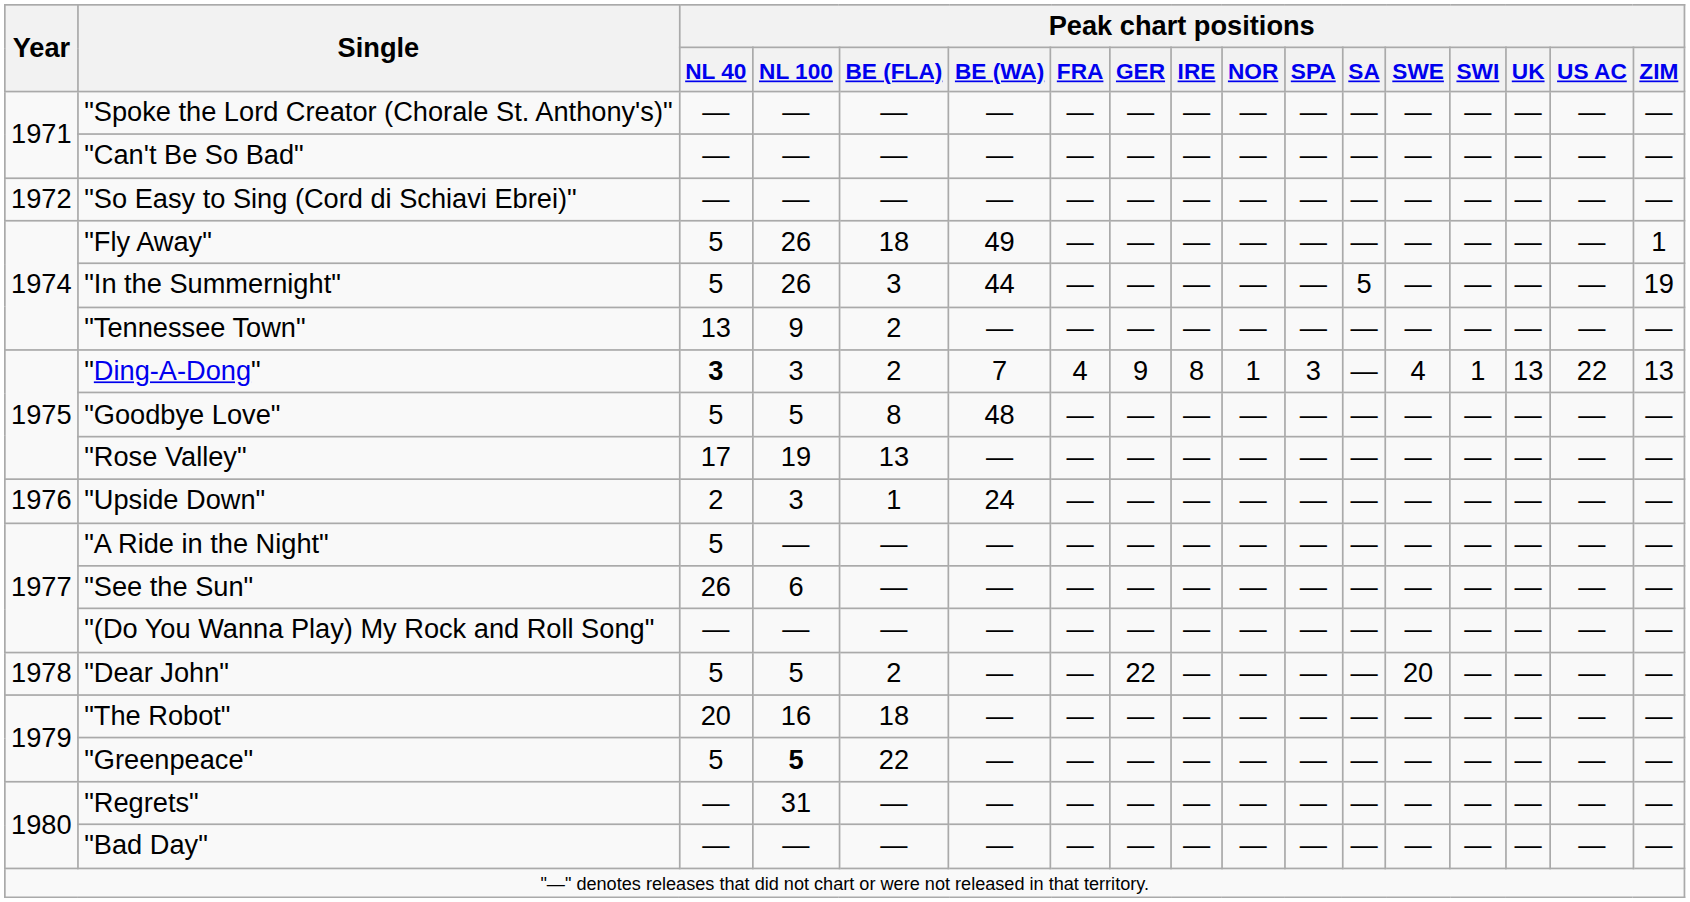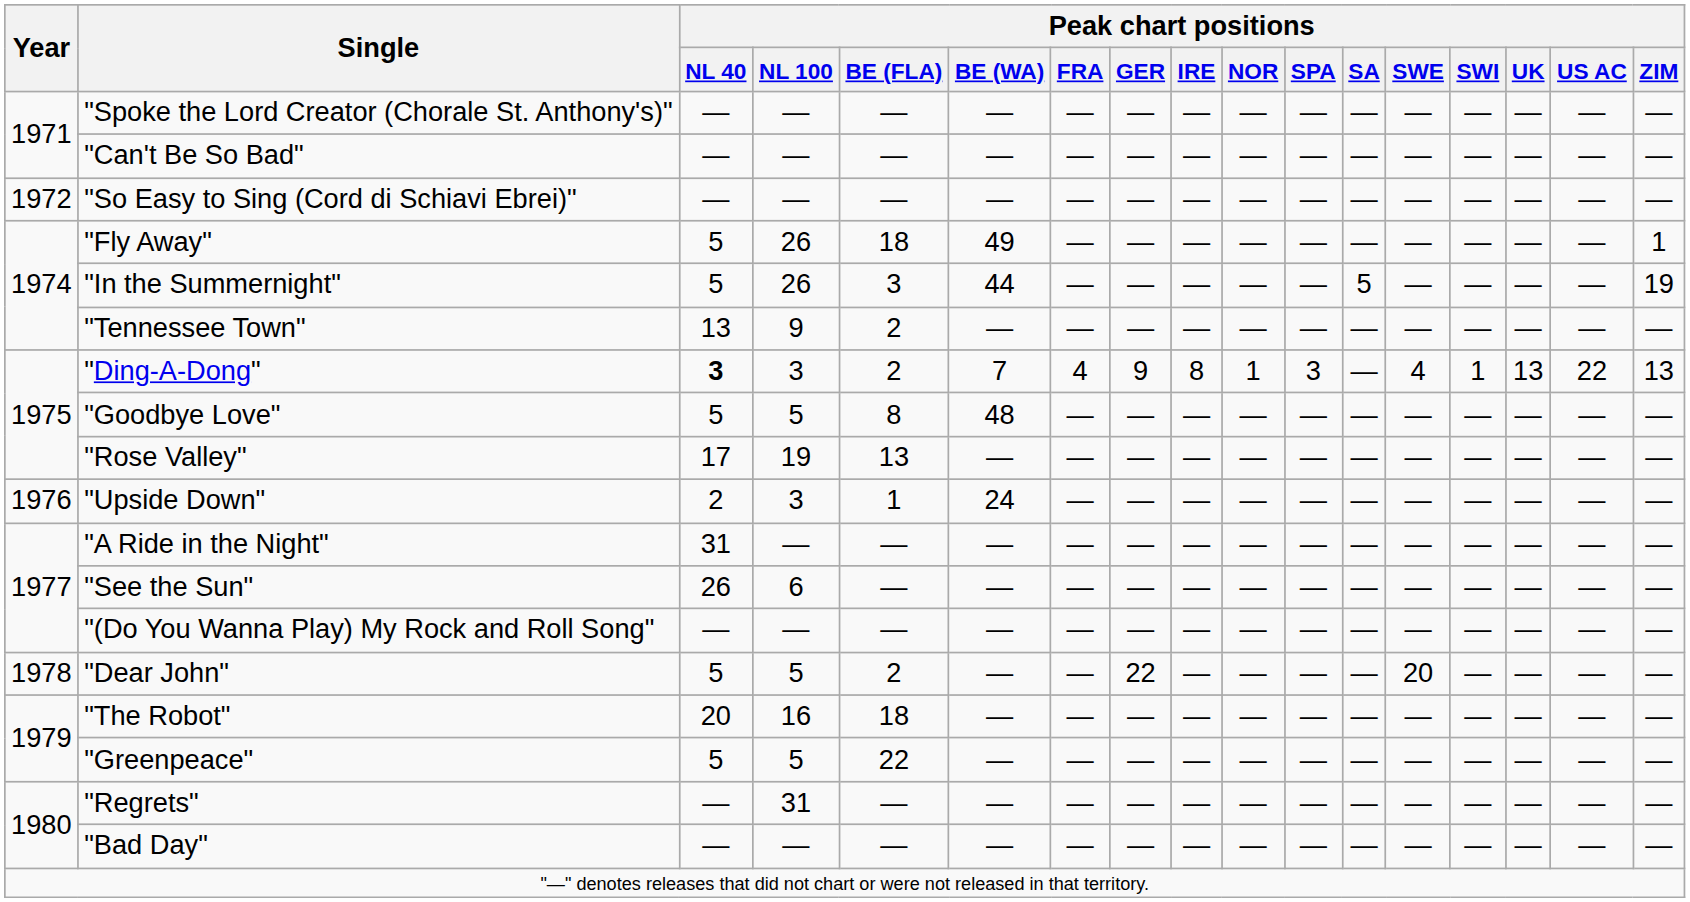 <table class="wikitable" style="text-align:center">
 <tr>
 <th rowspan="2">Year</th>
 <th rowspan="2">Single</th>
 <th colspan="15">Peak chart positions</th>
 </tr>
 <tr>
 <th><small><a href='#'>NL 40</a></small><br></th>
 <th><small><a href='#'>NL 100</a></small><br></th>
 <th><small><a href='#'>BE (FLA)</a></small><br></th>
 <th><small><a href='#'>BE (WA)</a></small><br></th>
 <th><small><a href='#'>FRA</a></small><br></th>
 <th><small><a href='#'>GER</a></small><br></th>
 <th><small><a href='#'>IRE</a></small><br></th>
 <th><small><a href='#'>NOR</a></small><br></th>
 <th><small><a href='#'>SPA</a></small><br></th>
 <th><small><a href='#'>SA</a></small><br></th>
 <th><small><a href='#'>SWE</a></small><br></th>
 <th><small><a href='#'>SWI</a></small><br></th>
 <th><small><a href='#'>UK</a></small><br></th>
 <th><small><a href='#'>US AC</a></small><br></th>
 <th><small><a href='#'>ZIM</a></small><br></th>
 </tr>
 <tr>
 <td rowspan="2">1971</td>
 <td align="left">"Spoke the Lord Creator (Chorale St. Anthony's)"</td>
 <td>—</td>
 <td>—</td>
 <td>—</td>
 <td>—</td>
 <td>—</td>
 <td>—</td>
 <td>—</td>
 <td>—</td>
 <td>—</td>
 <td>—</td>
 <td>—</td>
 <td>—</td>
 <td>—</td>
 <td>—</td>
 <td>—</td>
 </tr>
 <tr>
 <td align="left">"Can't Be So Bad"</td>
 <td>—</td>
 <td>—</td>
 <td>—</td>
 <td>—</td>
 <td>—</td>
 <td>—</td>
 <td>—</td>
 <td>—</td>
 <td>—</td>
 <td>—</td>
 <td>—</td>
 <td>—</td>
 <td>—</td>
 <td>—</td>
 <td>—</td>
 </tr>
 <tr>
 <td>1972</td>
 <td align="left">"So Easy to Sing (Cord di Schiavi Ebrei)"</td>
 <td>—</td>
 <td>—</td>
 <td>—</td>
 <td>—</td>
 <td>—</td>
 <td>—</td>
 <td>—</td>
 <td>—</td>
 <td>—</td>
 <td>—</td>
 <td>—</td>
 <td>—</td>
 <td>—</td>
 <td>—</td>
 <td>—</td>
 </tr>
 <tr>
 <td rowspan="3">1974</td>
 <td align="left">"Fly Away"</td>
 <td>5</td>
 <td>26</td>
 <td>18</td>
 <td>49</td>
 <td>—</td>
 <td>—</td>
 <td>—</td>
 <td>—</td>
 <td>—</td>
 <td>—</td>
 <td>—</td>
 <td>—</td>
 <td>—</td>
 <td>—</td>
 <td>1</td>
 </tr>
 <tr>
 <td align="left">"In the Summernight"</td>
 <td>5</td>
 <td>26</td>
 <td>3</td>
 <td>44</td>
 <td>—</td>
 <td>—</td>
 <td>—</td>
 <td>—</td>
 <td>—</td>
 <td>5</td>
 <td>—</td>
 <td>—</td>
 <td>—</td>
 <td>—</td>
 <td>19</td>
 </tr>
 <tr>
 <td align="left">"Tennessee Town"</td>
 <td>13</td>
 <td>9</td>
 <td>2</td>
 <td>—</td>
 <td>—</td>
 <td>—</td>
 <td>—</td>
 <td>—</td>
 <td>—</td>
 <td>—</td>
 <td>—</td>
 <td>—</td>
 <td>—</td>
 <td>—</td>
 <td>—</td>
 </tr>
 <tr>
 <td rowspan="3">1975</td>
 <td align="left">"<a href='#'>Ding-A-Dong</a>"</td>
 <td><strong>3</strong></td>
 <td>3</td>
 <td>2</td>
 <td>7</td>
 <td>4</td>
 <td>9</td>
 <td>8</td>
 <td>1</td>
 <td>3</td>
 <td>—</td>
 <td>4</td>
 <td>1</td>
 <td>13</td>
 <td>22</td>
 <td>13</td>
 </tr>
 <tr>
 <td align="left">"Goodbye Love"</td>
 <td>5</td>
 <td>5</td>
 <td>8</td>
 <td>48</td>
 <td>—</td>
 <td>—</td>
 <td>—</td>
 <td>—</td>
 <td>—</td>
 <td>—</td>
 <td>—</td>
 <td>—</td>
 <td>—</td>
 <td>—</td>
 <td>—</td>
 </tr>
 <tr>
 <td align="left">"Rose Valley"</td>
 <td>17</td>
 <td>19</td>
 <td>13</td>
 <td>—</td>
 <td>—</td>
 <td>—</td>
 <td>—</td>
 <td>—</td>
 <td>—</td>
 <td>—</td>
 <td>—</td>
 <td>—</td>
 <td>—</td>
 <td>—</td>
 <td>—</td>
 </tr>
 <tr>
 <td>1976</td>
 <td align="left">"Upside Down"</td>
 <td>2</td>
 <td>3</td>
 <td>1</td>
 <td>24</td>
 <td>—</td>
 <td>—</td>
 <td>—</td>
 <td>—</td>
 <td>—</td>
 <td>—</td>
 <td>—</td>
 <td>—</td>
 <td>—</td>
 <td>—</td>
 <td>—</td>
 </tr>
 <tr>
 <td rowspan="3">1977</td>
 <td align="left">"A Ride in the Night"</td>
-<td>5</td>
+<td>31</td>
 <td>—</td>
 <td>—</td>
 <td>—</td>
 <td>—</td>
 <td>—</td>
 <td>—</td>
 <td>—</td>
 <td>—</td>
 <td>—</td>
 <td>—</td>
 <td>—</td>
 <td>—</td>
 <td>—</td>
 <td>—</td>
 </tr>
 <tr>
 <td align="left">"See the Sun"</td>
 <td>26</td>
 <td>6</td>
 <td>—</td>
 <td>—</td>
 <td>—</td>
 <td>—</td>
 <td>—</td>
 <td>—</td>
 <td>—</td>
 <td>—</td>
 <td>—</td>
 <td>—</td>
 <td>—</td>
 <td>—</td>
 <td>—</td>
 </tr>
 <tr>
 <td align="left">"(Do You Wanna Play) My Rock and Roll Song"</td>
 <td>—</td>
 <td>—</td>
 <td>—</td>
 <td>—</td>
 <td>—</td>
 <td>—</td>
 <td>—</td>
 <td>—</td>
 <td>—</td>
 <td>—</td>
 <td>—</td>
 <td>—</td>
 <td>—</td>
 <td>—</td>
 <td>—</td>
 </tr>
 <tr>
 <td>1978</td>
 <td align="left">"Dear John"</td>
 <td>5</td>
 <td>5</td>
 <td>2</td>
 <td>—</td>
 <td>—</td>
 <td>22</td>
 <td>—</td>
 <td>—</td>
 <td>—</td>
 <td>—</td>
 <td>20</td>
 <td>—</td>
 <td>—</td>
 <td>—</td>
 <td>—</td>
 </tr>
 <tr>
 <td rowspan="2">1979</td>
 <td align="left">"The Robot"</td>
 <td>20</td>
 <td>16</td>
 <td>18</td>
 <td>—</td>
 <td>—</td>
 <td>—</td>
 <td>—</td>
 <td>—</td>
 <td>—</td>
 <td>—</td>
 <td>—</td>
 <td>—</td>
 <td>—</td>
 <td>—</td>
 <td>—</td>
 </tr>
 <tr>
 <td align="left">"Greenpeace"</td>
 <td>5</td>
-<td><strong>5</strong></td>
+<td>5</td>
 <td>22</td>
 <td>—</td>
 <td>—</td>
 <td>—</td>
 <td>—</td>
 <td>—</td>
 <td>—</td>
 <td>—</td>
 <td>—</td>
 <td>—</td>
 <td>—</td>
 <td>—</td>
 <td>—</td>
 </tr>
 <tr>
 <td rowspan="2">1980</td>
 <td align="left">"Regrets"</td>
 <td>—</td>
 <td>31</td>
 <td>—</td>
 <td>—</td>
 <td>—</td>
 <td>—</td>
 <td>—</td>
 <td>—</td>
 <td>—</td>
 <td>—</td>
 <td>—</td>
 <td>—</td>
 <td>—</td>
 <td>—</td>
 <td>—</td>
 </tr>
 <tr>
 <td align="left">"Bad Day"</td>
 <td>—</td>
 <td>—</td>
 <td>—</td>
 <td>—</td>
 <td>—</td>
 <td>—</td>
 <td>—</td>
 <td>—</td>
 <td>—</td>
 <td>—</td>
 <td>—</td>
 <td>—</td>
 <td>—</td>
 <td>—</td>
 <td>—</td>
 </tr>
 <tr>
 <td colspan="17" style="font-size:8pt">"—" denotes releases that did not chart or were not released in that territory.</td>
 </tr>
 </table>
